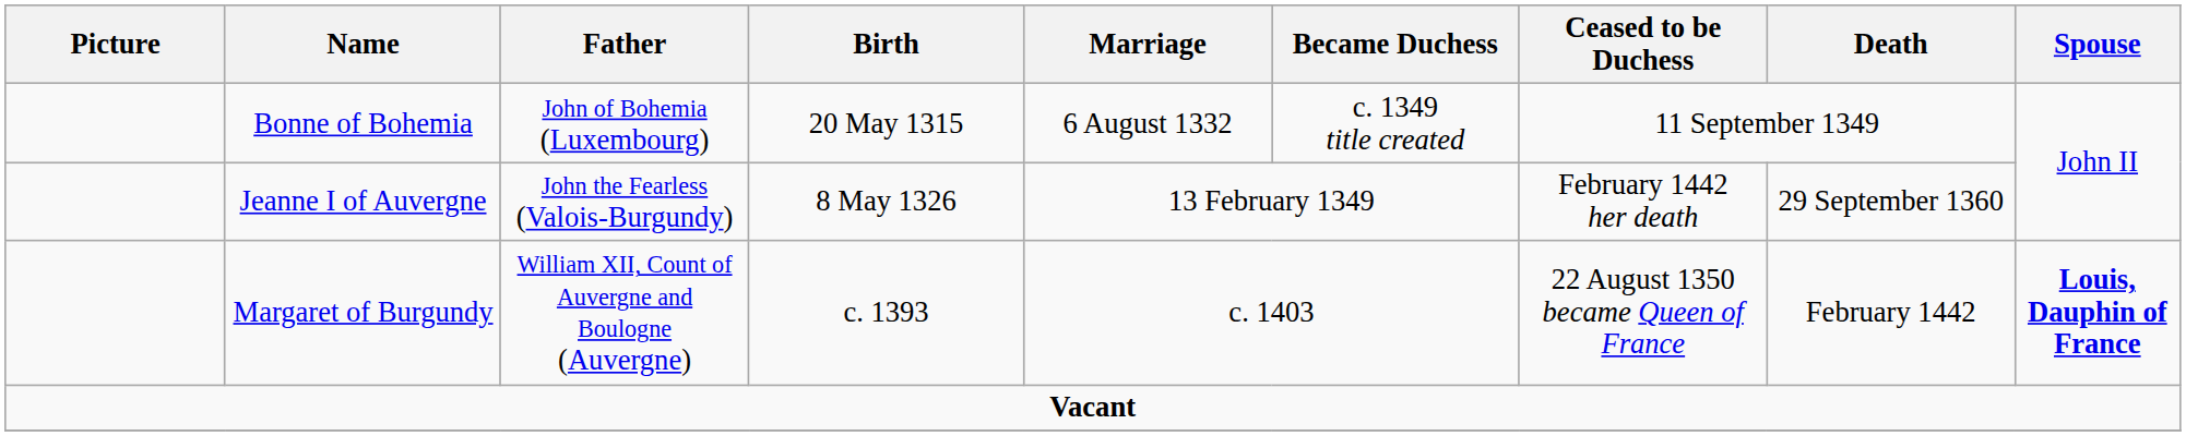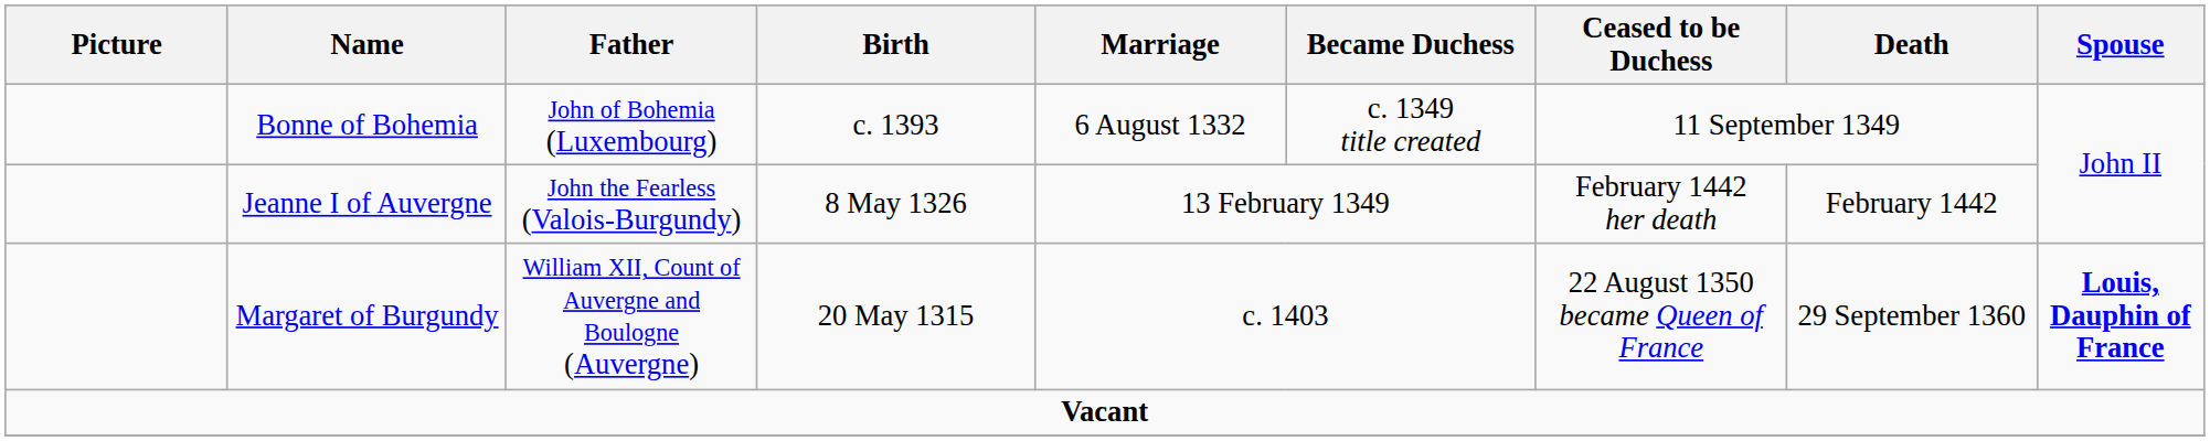 <table width=95% class="wikitable">
 <tr>
 <th width = "8%">Picture</th>
 <th width = "10%">Name</th>
 <th width = "9%">Father</th>
 <th width = "10%">Birth</th>
 <th width = "9%">Marriage</th>
 <th width = "9%">Became Duchess</th>
 <th width = "9%">Ceased to be Duchess</th>
 <th width = "9%">Death</th>
 <th width = "6%"><a href='#'>Spouse</a></th>
 </tr>
 <tr>
 <td align="center"></td>
 <td align="center"><a href='#'>Bonne of Bohemia</a></td>
 <td align=center><small><a href='#'>John of Bohemia</a></small><br> (<a href='#'>Luxembourg</a>)</td>
-<td align="center">20 May 1315</td>
+<td align="center">c. 1393</td>
 <td align="center">6 August 1332</td>
 <td align="center">c. 1349<br><em>title created</em></td>
 <td align="center" colspan="2">11 September 1349</td>
 <td align="center" rowspan="2"><a href='#'>John II</a></td>
 </tr>
 <tr>
 <td align="center"></td>
 <td align="center"><a href='#'>Jeanne I of Auvergne</a></td>
 <td align=center><small><a href='#'>John the Fearless</a></small><br> (<a href='#'>Valois-Burgundy</a>)</td>
 <td align="center">8 May 1326</td>
 <td align="center" colspan="2">13 February 1349</td>
 <td align="center">February 1442<br><em>her death</em></td>
-<td align="center">29 September 1360</td>
+<td align="center">February 1442</td>
 </tr>
 <tr>
 <td align="center"></td>
 <td align="center"><a href='#'>Margaret of Burgundy</a></td>
 <td align=center><small><a href='#'>William XII, Count of Auvergne and Boulogne</a></small> <br>(<a href='#'>Auvergne</a>)</td>
-<td align="center">c. 1393</td>
+<td align="center">20 May 1315</td>
 <td align="center" colspan="2">c. 1403</td>
 <td align="center">22 August 1350<br><em>became <a href='#'>Queen of France</a></em></td>
-<td align="center">February 1442</td>
+<td align="center">29 September 1360</td>
 <td align="center"><strong><a href='#'>Louis, Dauphin of France</a></strong></td>
 </tr>
 <tr>
 <td align="center" colspan="9"><strong>Vacant</strong></td>
 </tr>
 <tr>
 </tr>
 </table>
